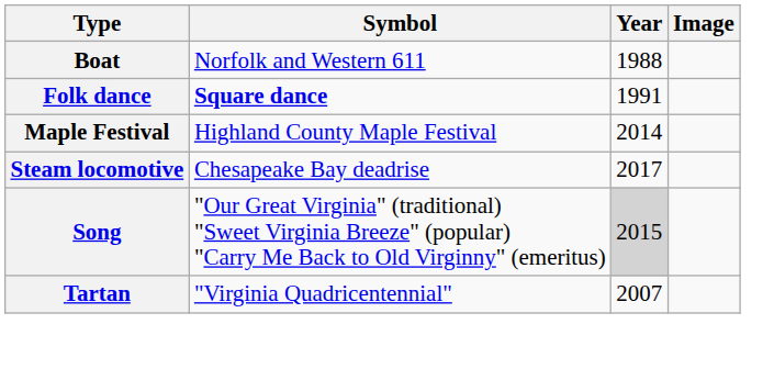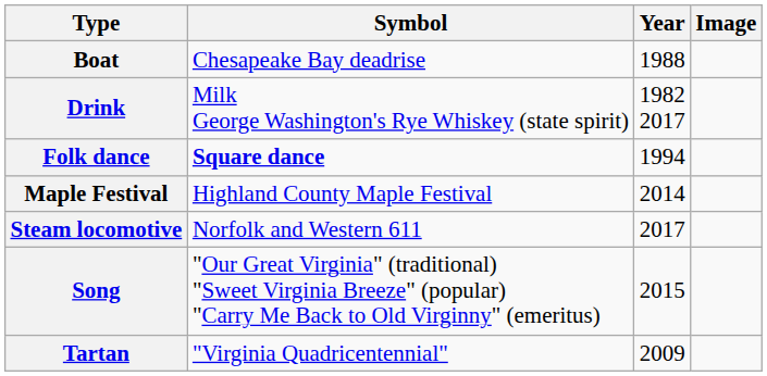 <table class="wikitable plainrowheaders">
 <tr>
 <th scope="col">Type</th>
 <th scope="col">Symbol</th>
 <th scope="col">Year</th>
 <th scope="col">Image</th>
 </tr>
 <tr>
 <th scope="row">Boat</th>
-<td><a href='#'>Norfolk and Western 611</a></td>
+<td><a href='#'>Chesapeake Bay deadrise</a></td>
 <td align="center">1988</td>
+<td align="center"></td>
+</tr>
+<tr>
+<th scope="row"><a href='#'>Drink</a></th>
+<td><a href='#'>Milk</a><br><a href='#'>George Washington's Rye Whiskey</a> (state spirit)</td>
+<td align="center">1982<br>2017</td>
 <td align="center"></td>
 </tr>
 <tr>
 <th scope="row"><a href='#'>Folk dance</a></th>
 <td><strong><a href='#'>Square dance</a></strong></td>
-<td align="center">1991</td>
+<td align="center">1994</td>
 <td align="center"></td>
 </tr>
 <tr>
 <th scope="row">Maple Festival</th>
 <td><a href='#'>Highland County Maple Festival</a></td>
 <td align="center">2014</td>
 <td align="center"></td>
 </tr>
 <tr>
 <th scope="row"><a href='#'>Steam locomotive</a></th>
-<td><a href='#'>Chesapeake Bay deadrise</a></td>
+<td><a href='#'>Norfolk and Western 611</a></td>
 <td align="center">2017</td>
 <td align="center"></td>
 </tr>
 <tr>
 <th scope="row"><a href='#'>Song</a></th>
 <td>"<a href='#'>Our Great Virginia</a>" (traditional)<br>"<a href='#'>Sweet Virginia Breeze</a>" (popular)<br>"<a href='#'>Carry Me Back to Old Virginny</a>" (emeritus)</td>
-<td align="center" style="background: lightgrey;">2015</td>
+<td align="center">2015</td>
 <td align="center"></td>
 </tr>
 <tr>
 <th scope="row"><a href='#'>Tartan</a></th>
 <td><a href='#'>"Virginia Quadricentennial"</a></td>
-<td align="center">2007</td>
+<td align="center">2009</td>
 <td></td>
 </tr>
 </table>
